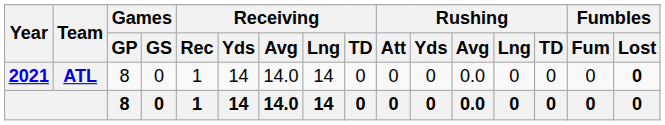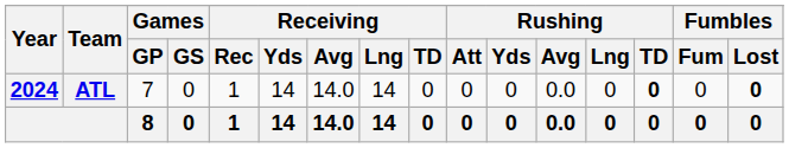 <table style="text-align:center;" class="wikitable">
 <tr style="font-weight:bold;background:#03202F;color:White;">
 </tr>
 <tr>
 <th rowspan="2">Year</th>
 <th rowspan="2">Team</th>
 <th colspan="2">Games</th>
 <th colspan="5">Receiving</th>
 <th colspan="5">Rushing</th>
 <th colspan="2">Fumbles</th>
 </tr>
 <tr>
 <th>GP</th>
 <th>GS</th>
 <th>Rec</th>
 <th>Yds</th>
 <th>Avg</th>
 <th>Lng</th>
 <th>TD</th>
 <th>Att</th>
 <th>Yds</th>
 <th>Avg</th>
 <th>Lng</th>
 <th>TD</th>
 <th>Fum</th>
 <th>Lost</th>
 </tr>
 <tr>
-<th><a href='#'>2021</a></th>
+<th><a href='#'>2024</a></th>
 <th><a href='#'>ATL</a></th>
-<td>8</td>
+<td>7</td>
 <td>0</td>
 <td>1</td>
 <td>14</td>
 <td>14.0</td>
 <td>14</td>
 <td>0</td>
 <td>0</td>
 <td>0</td>
 <td>0.0</td>
 <td>0</td>
-<td>0</td>
+<td><strong>0</strong></td>
 <td>0</td>
 <td><strong>0</strong></td>
 </tr>
 <tr>
 <th colspan="2"></th>
 <th>8</th>
 <th>0</th>
 <th>1</th>
 <th>14</th>
 <th>14.0</th>
 <th>14</th>
 <th>0</th>
 <th>0</th>
 <th>0</th>
 <th>0.0</th>
 <th>0</th>
 <th>0</th>
 <th>0</th>
 <th>0</th>
 </tr>
 </table>
